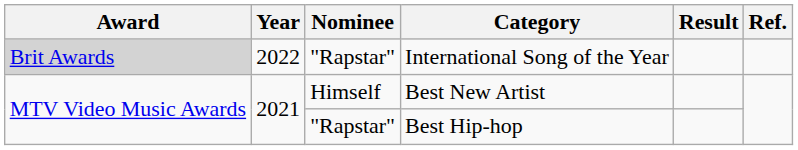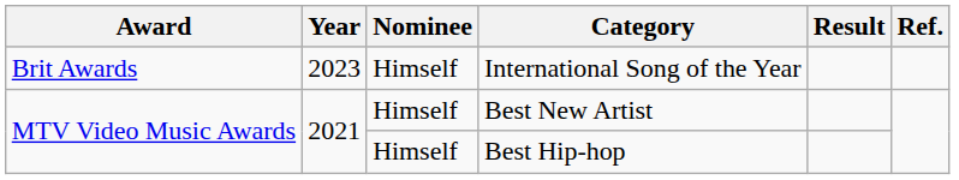 <table class="wikitable">
 <tr>
 <th>Award</th>
 <th>Year</th>
 <th>Nominee</th>
 <th>Category</th>
 <th>Result</th>
 <th>Ref.</th>
 </tr>
 <tr>
-<td style="background: lightgrey;"><a href='#'>Brit Awards</a></td>
-<td>2022</td>
-<td>"Rapstar"</td>
+<td><a href='#'>Brit Awards</a></td>
+<td>2023</td>
+<td>Himself</td>
 <td>International Song of the Year</td>
 <td></td>
 <td></td>
 </tr>
 <tr>
 <td rowspan="2"><a href='#'>MTV Video Music Awards</a></td>
 <td rowspan="2">2021</td>
 <td>Himself</td>
 <td>Best New Artist</td>
 <td></td>
 <td rowspan="2"></td>
 </tr>
 <tr>
-<td>"Rapstar"</td>
+<td>Himself</td>
 <td>Best Hip-hop</td>
 <td></td>
 </tr>
 </table>
